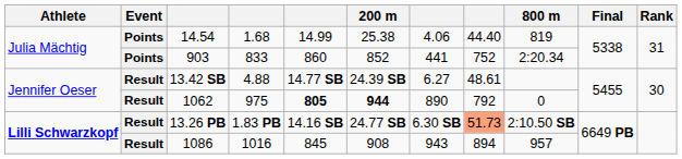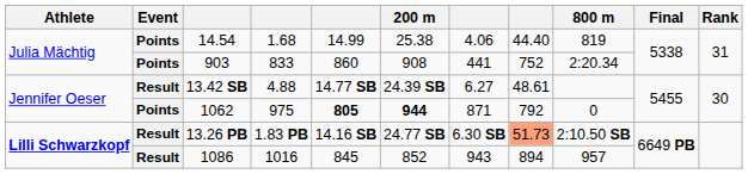 <table class="wikitable" style="font-size:90%">
 <tr>
 <th>Athlete</th>
 <th>Event</th>
 <th></th>
 <th></th>
 <th></th>
 <th>200 m</th>
 <th></th>
 <th></th>
 <th>800 m</th>
 <th>Final</th>
 <th>Rank</th>
 </tr>
 <tr align=center>
 <td rowspan=2 align=left><a href='#'>Julia Mächtig</a></td>
 <th style="font-size:95%">Points</th>
 <td>14.54</td>
 <td>1.68</td>
 <td>14.99</td>
 <td>25.38</td>
 <td>4.06</td>
 <td>44.40</td>
 <td>819</td>
 <td rowspan=2>5338</td>
 <td rowspan=2>31</td>
 </tr>
 <tr align=center>
 <th style="font-size:95%">Points</th>
 <td>903</td>
 <td>833</td>
 <td>860</td>
-<td>852</td>
+<td>908</td>
 <td>441</td>
 <td>752</td>
 <td>2:20.34</td>
 </tr>
 <tr align=center>
 <td rowspan=2 align=left><a href='#'>Jennifer Oeser</a></td>
 <th style="font-size:95%">Result</th>
 <td>13.42 <strong>SB</strong></td>
 <td>4.88</td>
 <td>14.77 <strong>SB</strong></td>
 <td>24.39 <strong>SB</strong></td>
 <td>6.27</td>
 <td>48.61</td>
 <td></td>
 <td rowspan=2>5455</td>
 <td rowspan=2>30</td>
 </tr>
 <tr align=center>
-<th style="font-size:95%">Result</th>
+<th style="font-size:95%">Points</th>
 <td>1062</td>
 <td>975</td>
 <td><strong>805</strong></td>
 <td><strong>944</strong></td>
-<td>890</td>
+<td>871</td>
 <td>792</td>
 <td>0</td>
 </tr>
 <tr align=center>
 <td rowspan=2 align=left><strong><a href='#'>Lilli Schwarzkopf</a></strong></td>
 <th style="font-size:95%">Result</th>
 <td>13.26 <strong>PB</strong></td>
 <td>1.83 <strong>PB</strong></td>
 <td>14.16 <strong>SB</strong></td>
 <td>24.77 <strong>SB</strong></td>
 <td>6.30 <strong>SB</strong></td>
 <td style="background: lightsalmon;">51.73</td>
 <td>2:10.50 <strong>SB</strong></td>
 <td rowspan=2>6649 <strong>PB</strong></td>
 <td rowspan=2></td>
 </tr>
 <tr align=center>
 <th style="font-size:95%">Result</th>
 <td>1086</td>
 <td>1016</td>
 <td>845</td>
-<td>908</td>
+<td>852</td>
 <td>943</td>
 <td>894</td>
 <td>957</td>
 </tr>
 </table>
